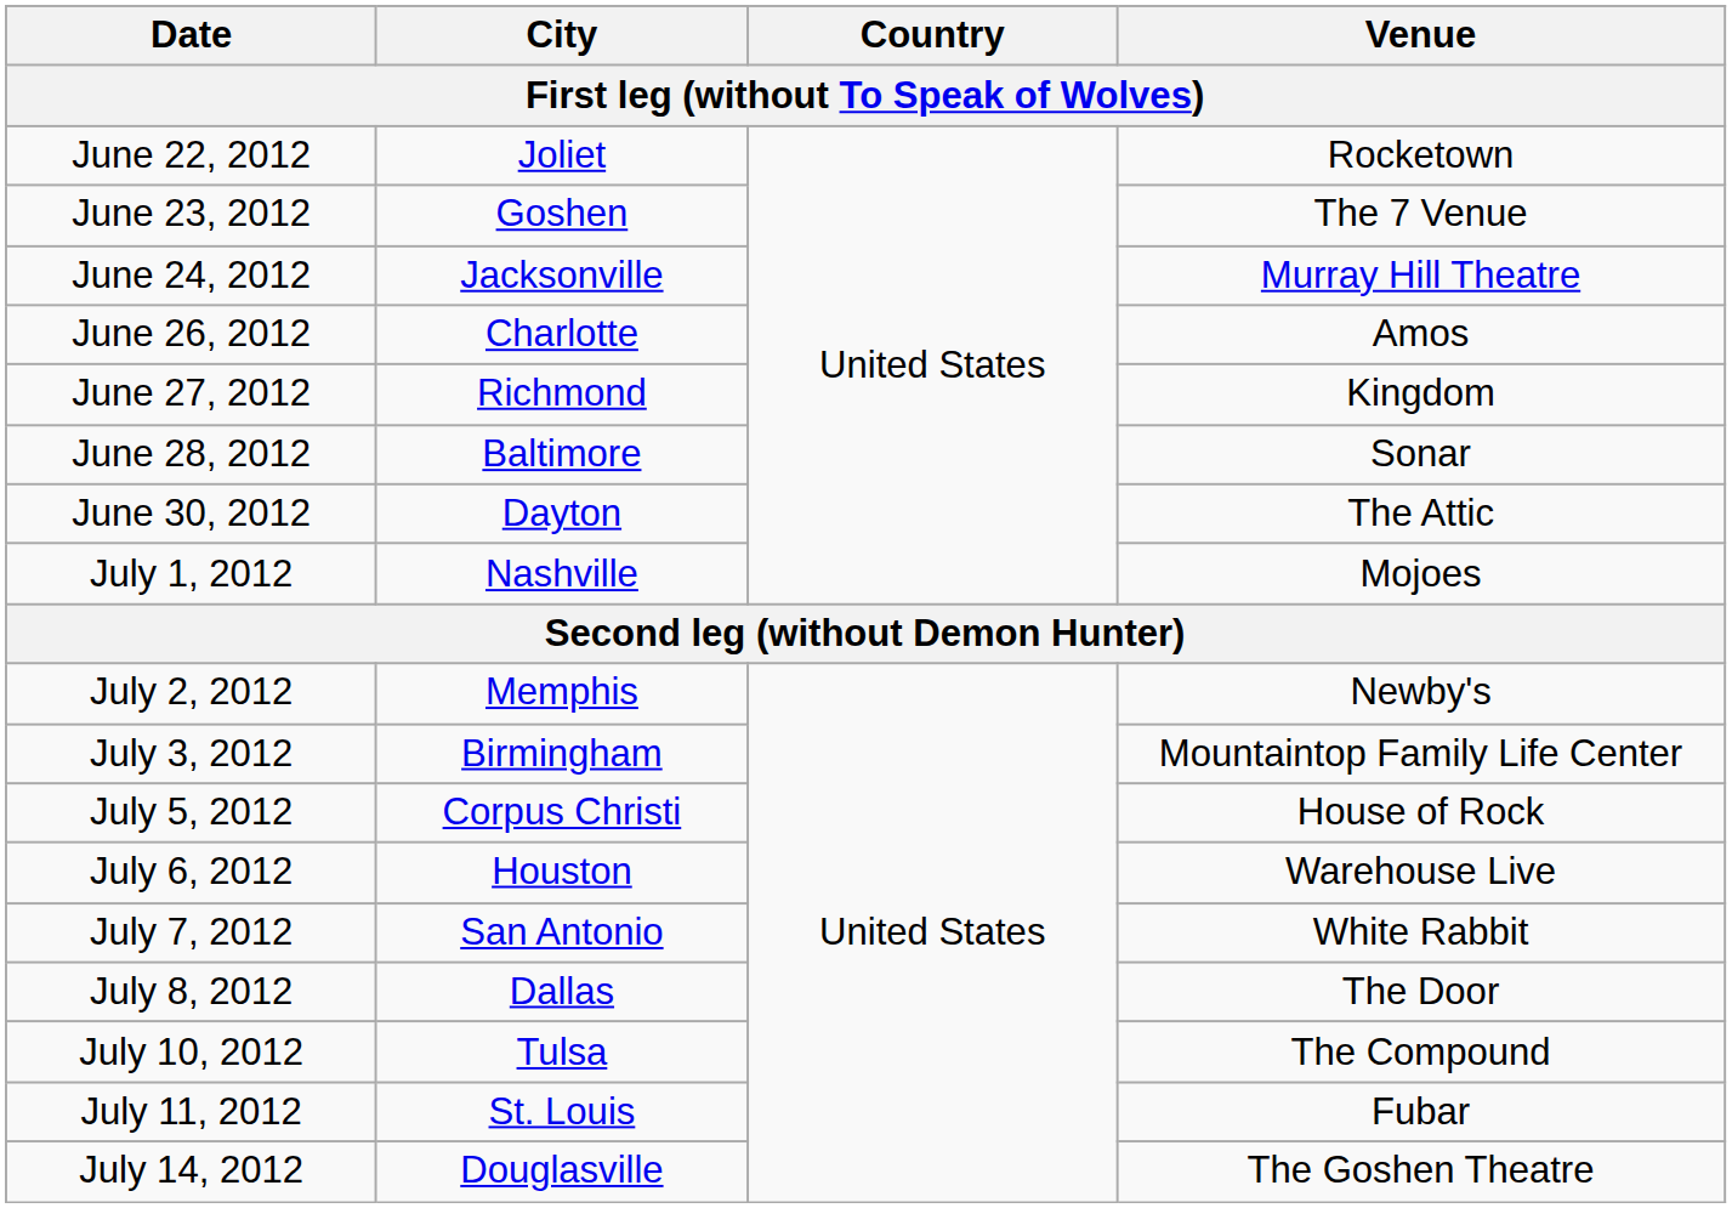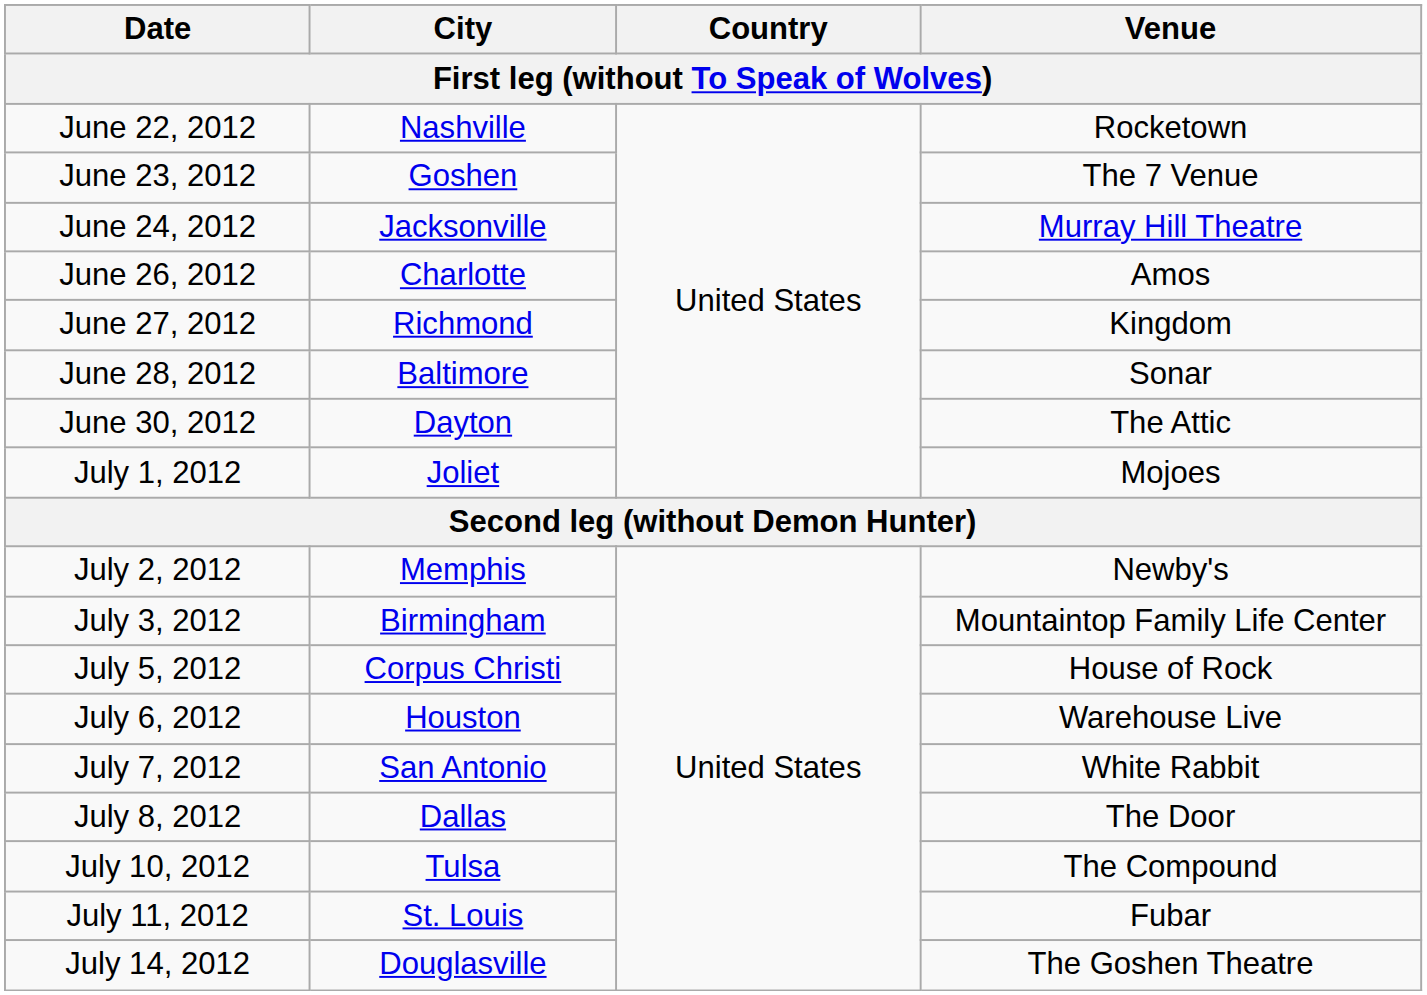 <table class="wikitable" style="text-align:center;">
 <tr>
 <th style="width:150px;">Date</th>
 <th style="width:150px;">City</th>
 <th style="width:150px;">Country</th>
 <th style="width:250px;">Venue</th>
 </tr>
 <tr>
 <th colspan="4">First leg (without <a href='#'>To Speak of Wolves</a>)</th>
 </tr>
 <tr>
 <td>June 22, 2012</td>
-<td><a href='#'>Joliet</a></td>
+<td><a href='#'>Nashville</a></td>
 <td rowspan="8">United States</td>
 <td>Rocketown</td>
 </tr>
 <tr>
 <td>June 23, 2012</td>
 <td><a href='#'>Goshen</a></td>
 <td>The 7 Venue</td>
 </tr>
 <tr>
 <td>June 24, 2012</td>
 <td><a href='#'>Jacksonville</a></td>
 <td><a href='#'>Murray Hill Theatre</a></td>
 </tr>
 <tr>
 <td>June 26, 2012</td>
 <td><a href='#'>Charlotte</a></td>
 <td>Amos</td>
 </tr>
 <tr>
 <td>June 27, 2012</td>
 <td><a href='#'>Richmond</a></td>
 <td>Kingdom</td>
 </tr>
 <tr>
 <td>June 28, 2012</td>
 <td><a href='#'>Baltimore</a></td>
 <td>Sonar</td>
 </tr>
 <tr>
 <td>June 30, 2012</td>
 <td><a href='#'>Dayton</a></td>
 <td>The Attic</td>
 </tr>
 <tr>
 <td>July 1, 2012</td>
-<td><a href='#'>Nashville</a></td>
+<td><a href='#'>Joliet</a></td>
 <td>Mojoes</td>
 </tr>
 <tr>
 <th colspan="4">Second leg (without Demon Hunter)</th>
 </tr>
 <tr>
 <td>July 2, 2012</td>
 <td><a href='#'>Memphis</a></td>
 <td rowspan="9">United States</td>
 <td>Newby's</td>
 </tr>
 <tr>
 <td>July 3, 2012</td>
 <td><a href='#'>Birmingham</a></td>
 <td>Mountaintop Family Life Center</td>
 </tr>
 <tr>
 <td>July 5, 2012</td>
 <td><a href='#'>Corpus Christi</a></td>
 <td>House of Rock</td>
 </tr>
 <tr>
 <td>July 6, 2012</td>
 <td><a href='#'>Houston</a></td>
 <td>Warehouse Live</td>
 </tr>
 <tr>
 <td>July 7, 2012</td>
 <td><a href='#'>San Antonio</a></td>
 <td>White Rabbit</td>
 </tr>
 <tr>
 <td>July 8, 2012</td>
 <td><a href='#'>Dallas</a></td>
 <td>The Door</td>
 </tr>
 <tr>
 <td>July 10, 2012</td>
 <td><a href='#'>Tulsa</a></td>
 <td>The Compound</td>
 </tr>
 <tr>
 <td>July 11, 2012</td>
 <td><a href='#'>St. Louis</a></td>
 <td>Fubar</td>
 </tr>
 <tr>
 <td>July 14, 2012</td>
 <td><a href='#'>Douglasville</a></td>
 <td>The Goshen Theatre</td>
 </tr>
 </table>
